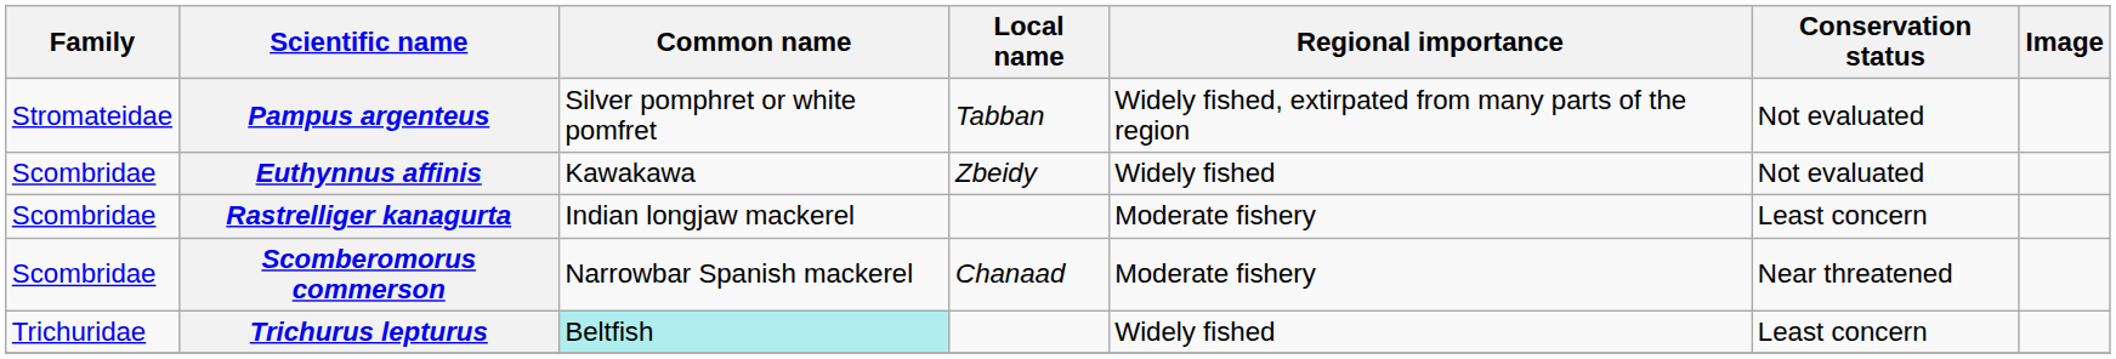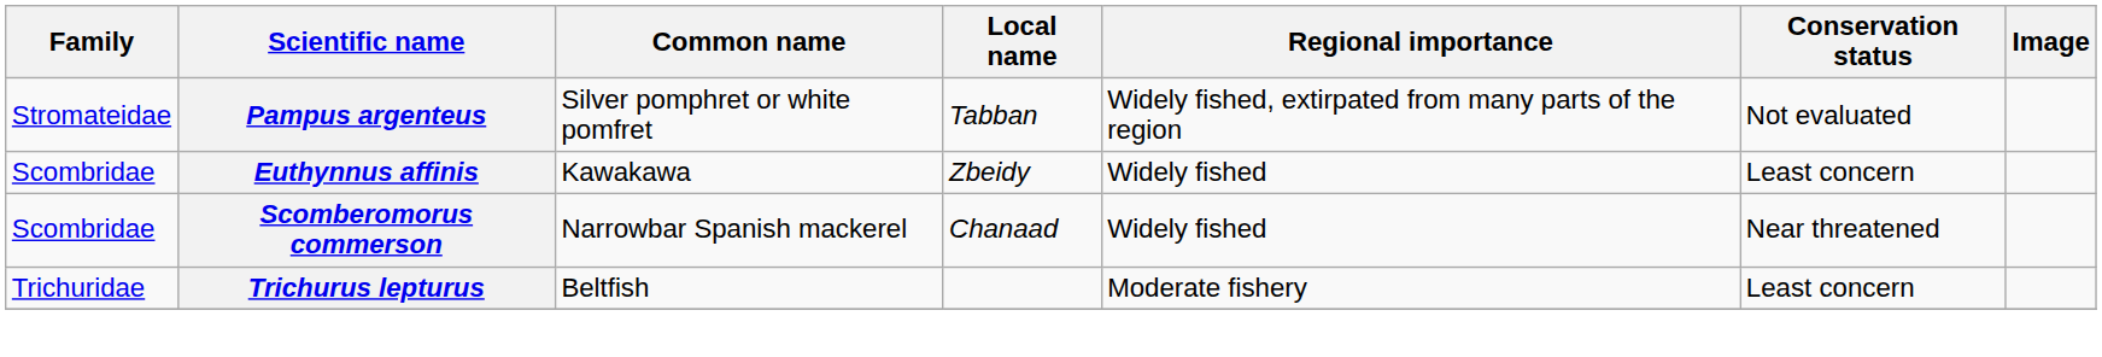 <table class="wikitable sortable">
 <tr>
 <th>Family</th>
 <th><a href='#'>Scientific name</a></th>
 <th><strong>Common name</strong></th>
 <th><strong>Local name</strong></th>
 <th>Regional importance</th>
 <th>Conservation status</th>
 <th>Image</th>
 </tr>
 <tr>
 <td><a href='#'>Stromateidae</a></td>
 <th><em><a href='#'>Pampus argenteus</a></em></th>
 <td>Silver pomphret or white pomfret</td>
 <td><em>Tabban</em> </td>
 <td>Widely fished, extirpated from many parts of the region</td>
 <td>Not evaluated</td>
 <td></td>
 </tr>
 <tr>
 <td><a href='#'>Scombridae</a></td>
 <th><em><a href='#'>Euthynnus affinis</a></em></th>
 <td>Kawakawa</td>
 <td><em>Zbeidy</em> </td>
 <td>Widely fished</td>
-<td>Not evaluated</td>
-<td></td>
-</tr>
-<tr>
-<td><a href='#'>Scombridae</a></td>
-<th><em><a href='#'>Rastrelliger kanagurta</a></em></th>
-<td>Indian longjaw mackerel</td>
-<td></td>
-<td>Moderate fishery</td>
 <td>Least concern</td>
 <td></td>
 </tr>
 <tr>
 <td><a href='#'>Scombridae</a></td>
 <th><em><a href='#'>Scomberomorus commerson</a></em></th>
 <td>Narrowbar Spanish mackerel</td>
 <td><em>Chanaad</em></td>
-<td>Moderate fishery</td>
+<td>Widely fished</td>
 <td>Near threatened</td>
 <td></td>
 </tr>
 <tr>
 <td><a href='#'>Trichuridae</a></td>
 <th><em><a href='#'>Trichurus lepturus</a></em></th>
-<td style="background: paleturquoise;">Beltfish</td>
+<td>Beltfish</td>
 <td></td>
-<td>Widely fished</td>
+<td>Moderate fishery</td>
 <td>Least concern</td>
 <td></td>
 </tr>
 <tr>
 </tr>
 </table>
